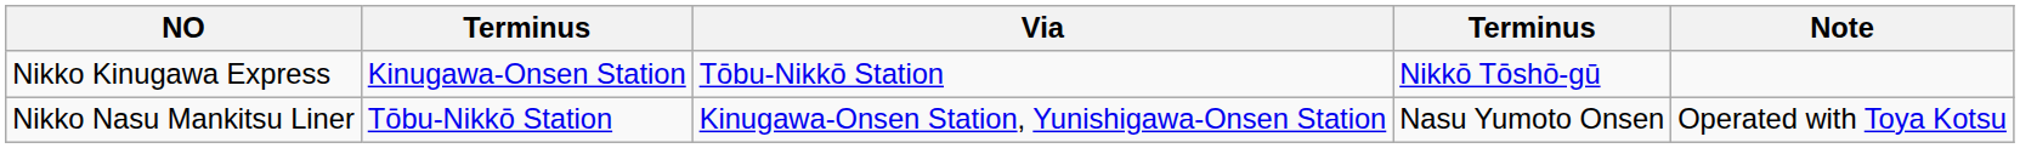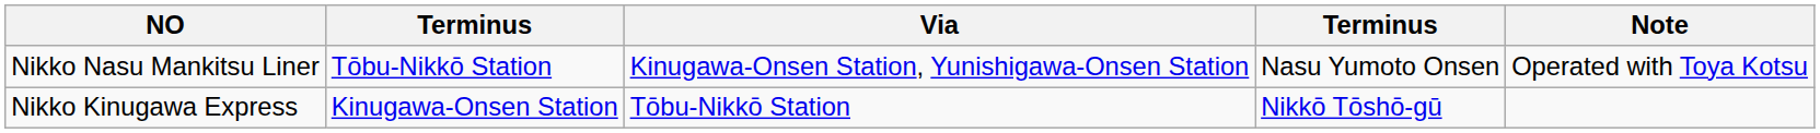 <table class="wikitable">
 <tr>
 <th>NO</th>
 <th>Terminus</th>
 <th>Via</th>
 <th>Terminus</th>
 <th>Note</th>
 </tr>
 <tr>
+<td>Nikko Nasu Mankitsu Liner</td>
+<td><a href='#'>Tōbu-Nikkō Station</a></td>
+<td><a href='#'>Kinugawa-Onsen Station</a>, <a href='#'>Yunishigawa-Onsen Station</a></td>
+<td>Nasu Yumoto Onsen</td>
+<td>Operated with <a href='#'>Toya Kotsu</a></td>
+</tr>
+<tr>
 <td>Nikko Kinugawa Express</td>
 <td><a href='#'>Kinugawa-Onsen Station</a></td>
 <td><a href='#'>Tōbu-Nikkō Station</a></td>
 <td><a href='#'>Nikkō Tōshō-gū</a></td>
 <td></td>
 </tr>
-<tr>
-<td>Nikko Nasu Mankitsu Liner</td>
-<td><a href='#'>Tōbu-Nikkō Station</a></td>
-<td><a href='#'>Kinugawa-Onsen Station</a>, <a href='#'>Yunishigawa-Onsen Station</a></td>
-<td>Nasu Yumoto Onsen</td>
-<td>Operated with <a href='#'>Toya Kotsu</a></td>
-</tr>
 </table>
